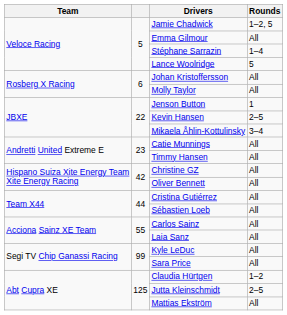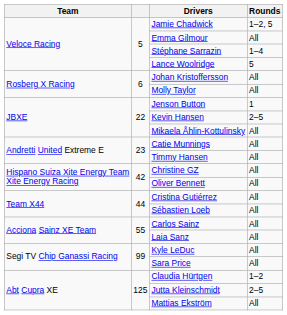 <table class="wikitable" style="font-size: 85%">
 <tr>
 <th>Team</th>
 <th></th>
 <th>Drivers</th>
 <th>Rounds</th>
 </tr>
 <tr>
 <td rowspan="4"> <a href='#'>Veloce Racing</a></td>
 <td rowspan="4" align="center">5</td>
 <td> <a href='#'>Jamie Chadwick</a></td>
 <td>1–2, 5</td>
 </tr>
 <tr>
 <td> <a href='#'>Emma Gilmour</a></td>
 <td>All</td>
 </tr>
 <tr>
 <td> <a href='#'>Stéphane Sarrazin</a></td>
 <td>1–4</td>
 </tr>
 <tr>
 <td> <a href='#'>Lance Woolridge</a></td>
 <td>5</td>
 </tr>
 <tr>
 <td rowspan="2"> <a href='#'>Rosberg X Racing</a></td>
 <td rowspan="2" align="center">6</td>
 <td> <a href='#'>Johan Kristoffersson</a></td>
 <td>All</td>
 </tr>
 <tr>
 <td> <a href='#'>Molly Taylor</a></td>
 <td>All</td>
 </tr>
 <tr>
 <td rowspan="3"> <a href='#'>JBXE</a></td>
 <td rowspan="3" align="center">22</td>
 <td> <a href='#'>Jenson Button</a></td>
 <td>1</td>
 </tr>
 <tr>
 <td> <a href='#'>Kevin Hansen</a></td>
 <td>2–5</td>
 </tr>
 <tr>
 <td nowrap=""> <a href='#'>Mikaela Åhlin-Kottulinsky</a></td>
-<td>3–4</td>
+<td>All</td>
 </tr>
 <tr>
 <td rowspan="2"> <a href='#'>Andretti</a> <a href='#'>United</a> Extreme E</td>
 <td rowspan="2" align="center">23</td>
 <td> <a href='#'>Catie Munnings</a></td>
 <td>All</td>
 </tr>
 <tr>
 <td> <a href='#'>Timmy Hansen</a></td>
 <td>All</td>
 </tr>
 <tr>
 <td rowspan="2"  nowrap=""> <a href='#'>Hispano Suiza Xite Energy Team</a><br> <a href='#'>Xite Energy Racing</a></td>
 <td rowspan="2" align="center">42</td>
 <td> <a href='#'>Christine GZ</a></td>
 <td>All</td>
 </tr>
 <tr>
 <td> <a href='#'>Oliver Bennett</a></td>
 <td>All</td>
 </tr>
 <tr>
 <td rowspan="2"> <a href='#'>Team X44</a></td>
 <td rowspan="2" align="center">44</td>
 <td> <a href='#'>Cristina Gutiérrez</a></td>
 <td>All</td>
 </tr>
 <tr>
 <td> <a href='#'>Sébastien Loeb</a></td>
 <td>All</td>
 </tr>
 <tr>
 <td rowspan="2"> <a href='#'>Acciona</a>  <a href='#'>Sainz XE Team</a></td>
 <td rowspan="2" align="center">55</td>
 <td> <a href='#'>Carlos Sainz</a></td>
 <td>All</td>
 </tr>
 <tr>
 <td> <a href='#'>Laia Sanz</a></td>
 <td>All</td>
 </tr>
 <tr>
 <td rowspan="2"> Segi TV <a href='#'>Chip Ganassi Racing</a></td>
 <td rowspan="2" align="center">99</td>
 <td> <a href='#'>Kyle LeDuc</a></td>
 <td>All</td>
 </tr>
 <tr>
 <td> <a href='#'>Sara Price</a></td>
 <td>All</td>
 </tr>
 <tr>
 <td rowspan="3"> <a href='#'>Abt</a> <a href='#'>Cupra</a> XE</td>
 <td rowspan="3" align="center">125</td>
 <td> <a href='#'>Claudia Hürtgen</a></td>
 <td>1–2</td>
 </tr>
 <tr>
 <td> <a href='#'>Jutta Kleinschmidt</a></td>
 <td>2–5</td>
 </tr>
 <tr>
 <td> <a href='#'>Mattias Ekström</a></td>
 <td>All</td>
 </tr>
 </table>
